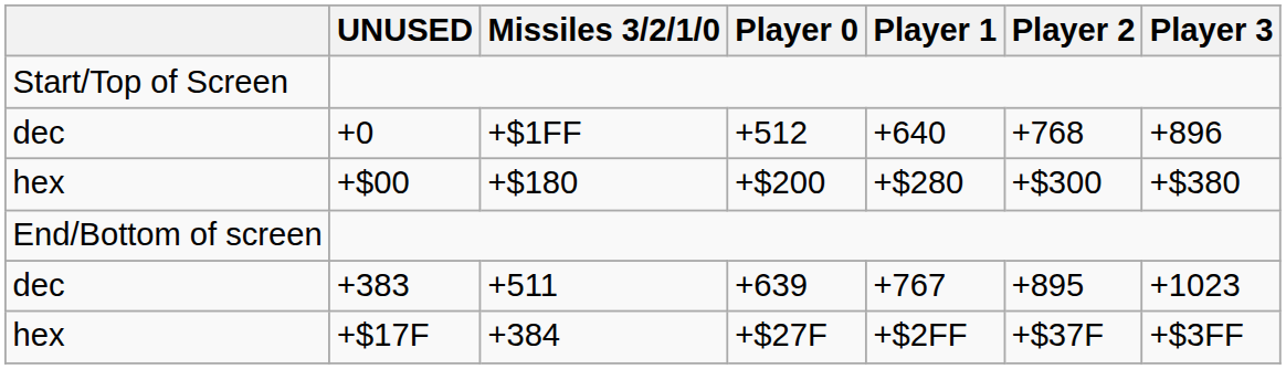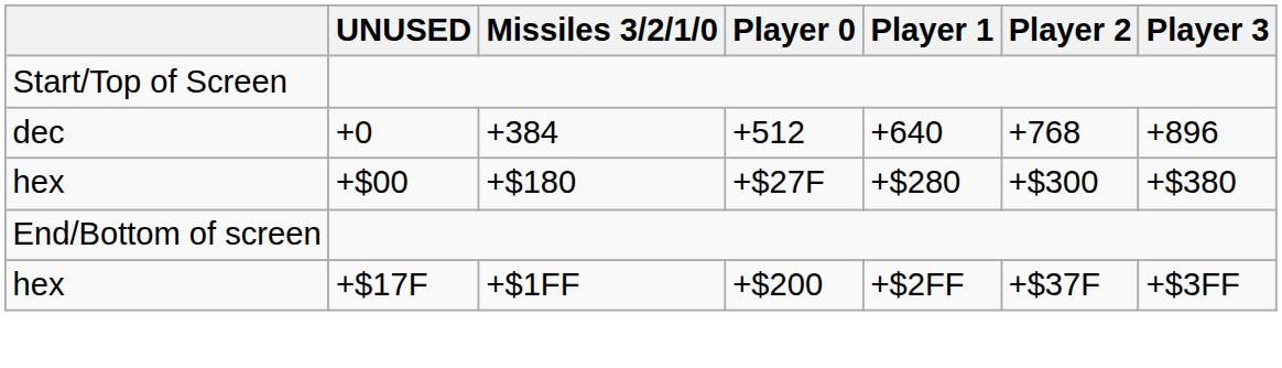 <table class="wikitable">
 <tr>
 <th></th>
 <th>UNUSED</th>
 <th>Missiles 3/2/1/0</th>
 <th>Player 0</th>
 <th>Player 1</th>
 <th>Player 2</th>
 <th>Player 3</th>
 </tr>
 <tr>
 <td>Start/Top of Screen</td>
 </tr>
 <tr>
 <td>dec</td>
 <td>+0</td>
-<td>+$1FF</td>
+<td>+384</td>
 <td>+512</td>
 <td>+640</td>
 <td>+768</td>
 <td>+896</td>
 </tr>
 <tr>
 <td>hex</td>
 <td>+$00</td>
 <td>+$180</td>
-<td>+$200</td>
+<td>+$27F</td>
 <td>+$280</td>
 <td>+$300</td>
 <td>+$380</td>
 </tr>
 <tr>
 <td>End/Bottom of screen</td>
 </tr>
 <tr>
-<td>dec</td>
-<td>+383</td>
-<td>+511</td>
-<td>+639</td>
-<td>+767</td>
-<td>+895</td>
-<td>+1023</td>
-</tr>
-<tr>
 <td>hex</td>
 <td>+$17F</td>
-<td>+384</td>
-<td>+$27F</td>
+<td>+$1FF</td>
+<td>+$200</td>
 <td>+$2FF</td>
 <td>+$37F</td>
 <td>+$3FF</td>
 </tr>
 </table>
